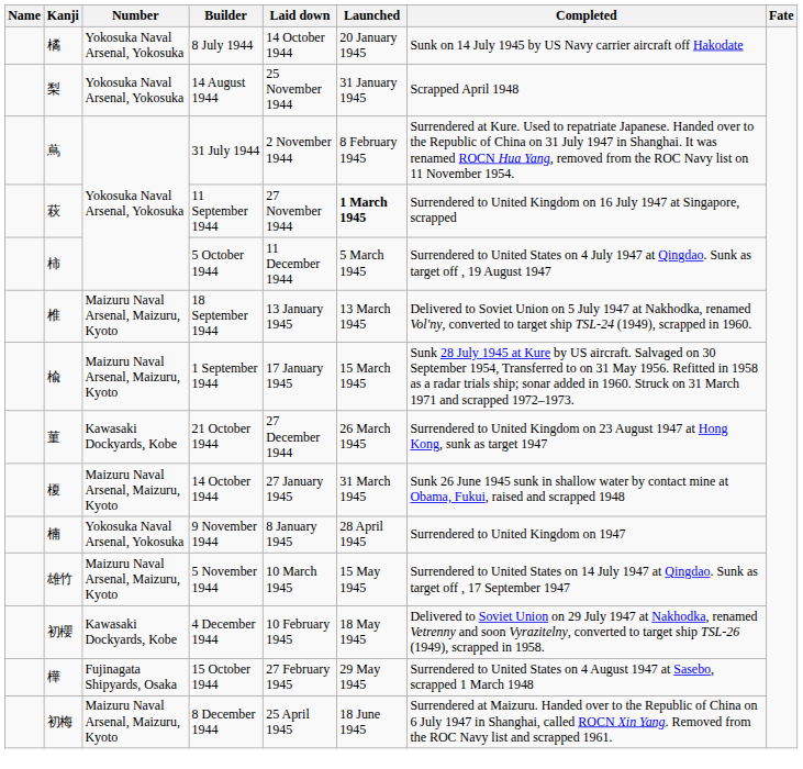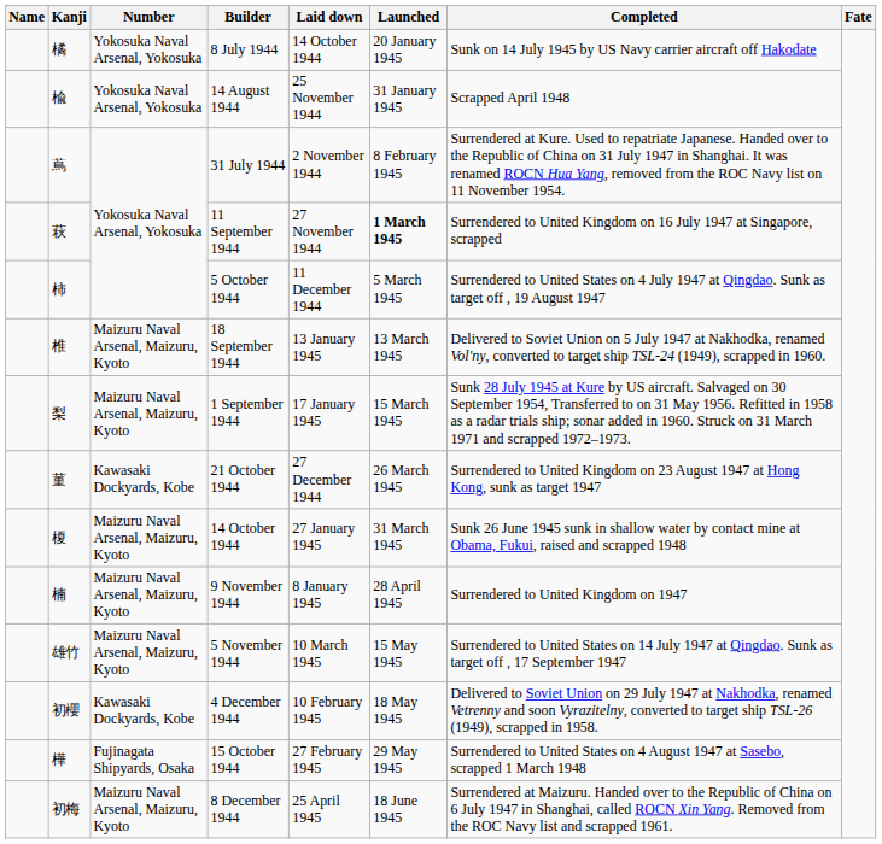 <table class="wikitable" style="font-size:90%;">
 <tr>
 <th>Name</th>
 <th>Kanji</th>
 <th>Number</th>
 <th>Builder</th>
 <th>Laid down</th>
 <th>Launched</th>
 <th>Completed</th>
 <th>Fate</th>
 </tr>
 <tr>
 <td></td>
 <td>橘</td>
 <td>Yokosuka Naval Arsenal, Yokosuka</td>
 <td>8 July 1944</td>
 <td>14 October 1944</td>
 <td>20 January 1945</td>
 <td>Sunk on 14 July 1945 by US Navy carrier aircraft off <a href='#'>Hakodate</a></td>
 </tr>
 <tr>
 <td></td>
-<td>梨</td>
+<td>楡</td>
 <td>Yokosuka Naval Arsenal, Yokosuka</td>
 <td>14 August 1944</td>
 <td>25 November 1944</td>
 <td>31 January 1945</td>
 <td>Scrapped April 1948</td>
 </tr>
 <tr>
 <td></td>
 <td>蔦</td>
 <td rowspan=3>Yokosuka Naval Arsenal, Yokosuka</td>
 <td>31 July 1944</td>
 <td>2 November 1944</td>
 <td>8 February 1945</td>
 <td>Surrendered at Kure.  Used to repatriate Japanese.  Handed over to the Republic of China on 31 July 1947 in Shanghai. It was renamed <a href='#'>ROCN <em>Hua Yang</em></a>, removed from the ROC Navy list on 11 November 1954.</td>
 </tr>
 <tr>
 <td></td>
 <td>萩</td>
 <td>11 September 1944</td>
 <td>27 November 1944</td>
 <td><strong>1 March 1945</strong></td>
 <td>Surrendered to United Kingdom on 16 July 1947 at Singapore, scrapped</td>
 </tr>
 <tr>
 <td></td>
 <td>柿</td>
 <td>5 October 1944</td>
 <td>11 December 1944</td>
 <td>5 March 1945</td>
 <td>Surrendered to United States on 4 July 1947 at <a href='#'>Qingdao</a>. Sunk as target off , 19 August 1947</td>
 </tr>
 <tr>
 <td></td>
 <td>椎</td>
 <td>Maizuru Naval Arsenal, Maizuru, Kyoto</td>
 <td>18 September 1944</td>
 <td>13 January 1945</td>
 <td>13 March 1945</td>
 <td>Delivered to Soviet Union on 5 July 1947 at Nakhodka, renamed <em>Vol'ny</em>, converted to target ship <em>TSL-24</em> (1949), scrapped in 1960.</td>
 </tr>
 <tr>
 <td></td>
-<td>楡</td>
+<td>梨</td>
 <td>Maizuru Naval Arsenal, Maizuru, Kyoto</td>
 <td>1 September 1944</td>
 <td>17 January 1945</td>
 <td>15 March 1945</td>
 <td>Sunk <a href='#'>28 July 1945 at Kure</a> by US aircraft. Salvaged on 30 September 1954, Transferred to  on 31 May 1956. Refitted in 1958 as a radar trials ship; sonar added in 1960. Struck on 31 March 1971 and scrapped 1972–1973.</td>
 </tr>
 <tr>
 <td></td>
 <td>菫</td>
 <td>Kawasaki Dockyards, Kobe</td>
 <td>21 October 1944</td>
 <td>27 December 1944</td>
 <td>26 March 1945</td>
 <td>Surrendered to United Kingdom on 23 August 1947 at <a href='#'>Hong Kong</a>, sunk as target 1947</td>
 </tr>
 <tr>
 <td></td>
 <td>榎</td>
 <td>Maizuru Naval Arsenal, Maizuru, Kyoto</td>
 <td>14 October 1944</td>
 <td>27 January 1945</td>
 <td>31 March 1945</td>
 <td>Sunk 26 June 1945 sunk in shallow water by contact mine at <a href='#'>Obama, Fukui</a>, raised and scrapped 1948</td>
 </tr>
 <tr>
 <td></td>
 <td>楠</td>
-<td>Yokosuka Naval Arsenal, Yokosuka</td>
+<td>Maizuru Naval Arsenal, Maizuru, Kyoto</td>
 <td>9 November 1944</td>
 <td>8 January 1945</td>
 <td>28 April 1945</td>
 <td>Surrendered to United Kingdom on 1947</td>
 </tr>
 <tr>
 <td></td>
 <td>雄竹</td>
 <td>Maizuru Naval Arsenal, Maizuru, Kyoto</td>
 <td>5 November 1944</td>
 <td>10 March 1945</td>
 <td>15 May 1945</td>
 <td>Surrendered to United States on 14 July 1947 at <a href='#'>Qingdao</a>. Sunk as target off , 17 September 1947</td>
 </tr>
 <tr>
 <td></td>
 <td>初櫻</td>
 <td>Kawasaki Dockyards, Kobe</td>
 <td>4 December 1944</td>
 <td>10 February 1945</td>
 <td>18 May 1945</td>
 <td>Delivered to <a href='#'>Soviet Union</a> on 29 July 1947 at <a href='#'>Nakhodka</a>, renamed <em>Vetrenny</em> and soon <em>Vyrazitelny</em>, converted to target ship <em>TSL-26</em> (1949), scrapped in 1958.</td>
 </tr>
 <tr>
 <td></td>
 <td>樺</td>
 <td>Fujinagata Shipyards, Osaka</td>
 <td>15 October 1944</td>
 <td>27 February 1945</td>
 <td>29 May 1945</td>
 <td>Surrendered to United States on 4 August 1947 at <a href='#'>Sasebo</a>, scrapped 1 March 1948</td>
 </tr>
 <tr>
 <td></td>
 <td>初梅</td>
 <td>Maizuru Naval Arsenal, Maizuru, Kyoto</td>
 <td>8 December 1944</td>
 <td>25 April 1945</td>
 <td>18 June 1945</td>
 <td>Surrendered at Maizuru.  Handed over to the Republic of China on 6 July 1947 in Shanghai, called <a href='#'>ROCN <em>Xin Yang</em></a>. Removed from the ROC Navy list and scrapped 1961.</td>
 </tr>
 </table>
